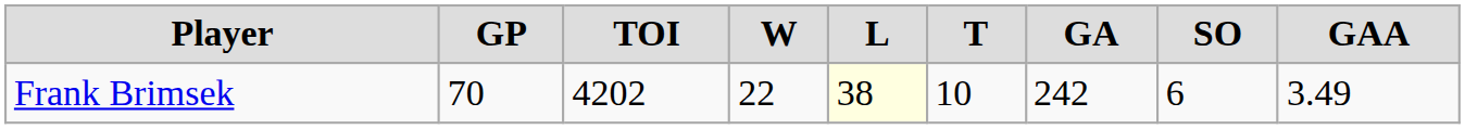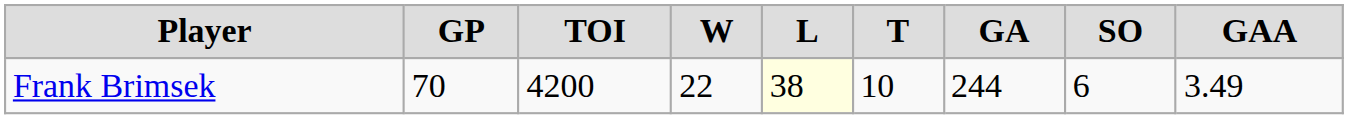 <table class="wikitable" width="50%">
 <tr align="center"  bgcolor="#dddddd">
 <td><strong>Player</strong></td>
 <td><strong>GP</strong></td>
 <td><strong>TOI</strong></td>
 <td><strong>W</strong></td>
 <td><strong>L</strong></td>
 <td><strong>T</strong></td>
 <td><strong>GA</strong></td>
 <td><strong>SO</strong></td>
 <td><strong>GAA</strong></td>
 </tr>
 <tr>
 <td><a href='#'>Frank Brimsek</a></td>
 <td>70</td>
-<td>4202</td>
+<td>4200</td>
 <td>22</td>
 <td style="background: lightyellow;">38</td>
 <td>10</td>
-<td>242</td>
+<td>244</td>
 <td>6</td>
 <td>3.49</td>
 </tr>
 </table>
